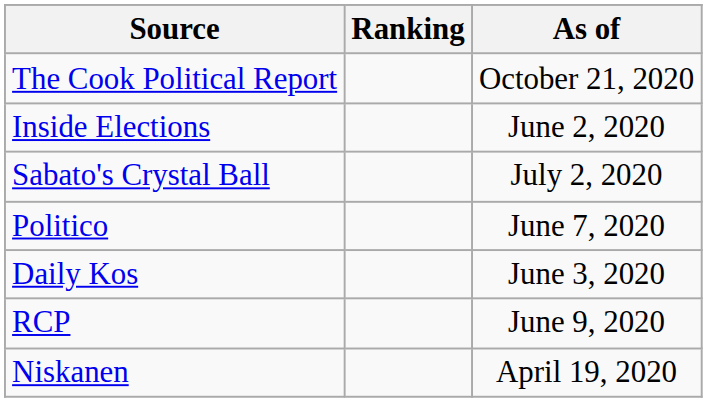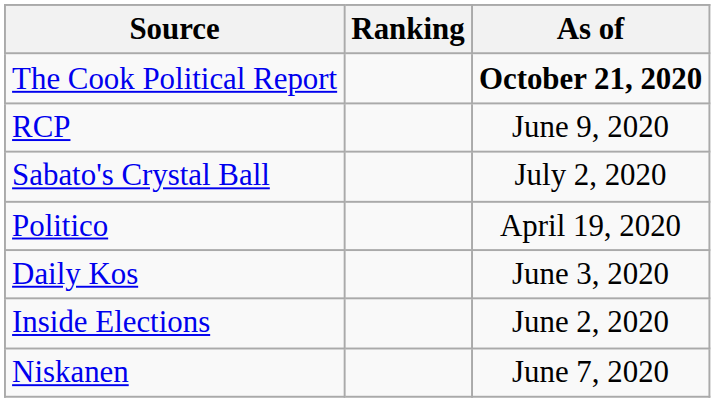 <table class="wikitable" style="text-align:center">
 <tr>
 <th>Source</th>
 <th>Ranking</th>
 <th>As of</th>
 </tr>
 <tr>
 <td align=left><a href='#'>The Cook Political Report</a></td>
 <td></td>
-<td>October 21, 2020</td>
+<td><strong>October 21, 2020</strong></td>
 </tr>
 <tr>
-<td align=left><a href='#'>Inside Elections</a></td>
+<td align="left"><a href='#'>RCP</a></td>
 <td></td>
-<td>June 2, 2020</td>
+<td>June 9, 2020</td>
 </tr>
 <tr>
 <td align=left><a href='#'>Sabato's Crystal Ball</a></td>
 <td></td>
 <td>July 2, 2020</td>
 </tr>
 <tr>
 <td align="left"><a href='#'>Politico</a></td>
 <td></td>
-<td>June 7, 2020</td>
+<td>April 19, 2020</td>
 </tr>
 <tr>
 <td align="left"><a href='#'>Daily Kos</a></td>
 <td></td>
 <td>June 3, 2020</td>
 </tr>
 <tr>
-<td align="left"><a href='#'>RCP</a></td>
+<td align=left><a href='#'>Inside Elections</a></td>
 <td></td>
-<td>June 9, 2020</td>
+<td>June 2, 2020</td>
 </tr>
 <tr>
 <td align="left"><a href='#'>Niskanen</a></td>
 <td></td>
-<td>April 19, 2020</td>
+<td>June 7, 2020</td>
 </tr>
 </table>
